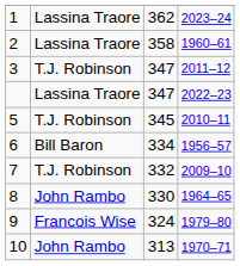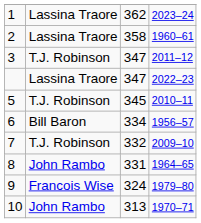 <table class="wikitable">
 <tr>
 </tr>
 <tr>
 <td>1</td>
 <td>Lassina Traore</td>
 <td>362</td>
 <td style="font-size:80%;"><a href='#'>2023–24</a></td>
 </tr>
 <tr>
 <td>2</td>
 <td>Lassina Traore</td>
 <td>358</td>
 <td style="font-size:80%;"><a href='#'>1960–61</a></td>
 </tr>
 <tr>
 <td>3</td>
 <td>T.J. Robinson</td>
 <td>347</td>
 <td style="font-size:80%;"><a href='#'>2011–12</a></td>
 </tr>
 <tr>
 <td></td>
 <td>Lassina Traore</td>
 <td>347</td>
 <td style="font-size:80%;"><a href='#'>2022–23</a></td>
 </tr>
 <tr>
 <td>5</td>
 <td>T.J. Robinson</td>
 <td>345</td>
 <td style="font-size:80%;"><a href='#'>2010–11</a></td>
 </tr>
 <tr>
 <td>6</td>
 <td>Bill Baron</td>
 <td>334</td>
 <td style="font-size:80%;"><a href='#'>1956–57</a></td>
 </tr>
 <tr>
 <td>7</td>
 <td>T.J. Robinson</td>
 <td>332</td>
 <td style="font-size:80%;"><a href='#'>2009–10</a></td>
 </tr>
 <tr>
 <td>8</td>
 <td><a href='#'>John Rambo</a></td>
-<td>330</td>
+<td>331</td>
 <td style="font-size:80%;"><a href='#'>1964–65</a></td>
 </tr>
 <tr>
 <td>9</td>
 <td><a href='#'>Francois Wise</a></td>
 <td>324</td>
 <td style="font-size:80%;"><a href='#'>1979–80</a></td>
 </tr>
 <tr>
 <td>10</td>
 <td><a href='#'>John Rambo</a></td>
 <td>313</td>
 <td style="font-size:80%;"><a href='#'>1970–71</a></td>
 </tr>
 </table>
